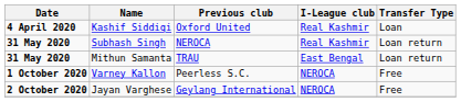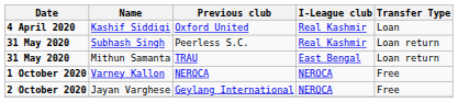 <table class="wikitable sortable">
 <tr>
 <th>Date</th>
 <th>Name</th>
 <th>Previous club</th>
 <th>I-League club</th>
 <th>Transfer Type</th>
 </tr>
 <tr>
 <td><strong>4 April 2020</strong></td>
 <td> <a href='#'>Kashif Siddiqi</a></td>
 <td> <a href='#'>Oxford United</a></td>
 <td> <a href='#'>Real Kashmir</a></td>
 <td>Loan</td>
 </tr>
 <tr>
 <td><strong>31 May 2020</strong></td>
 <td> <a href='#'>Subhash Singh</a></td>
-<td> <a href='#'>NEROCA</a></td>
+<td> Peerless S.C.</td>
 <td> <a href='#'>Real Kashmir</a></td>
 <td>Loan return</td>
 </tr>
 <tr>
 <td><strong>31 May 2020</strong></td>
 <td> Mithun Samanta</td>
 <td> <a href='#'>TRAU</a></td>
 <td> <a href='#'>East Bengal</a></td>
 <td>Loan return</td>
 </tr>
 <tr>
 <td><strong>1 October 2020</strong></td>
 <td> <a href='#'>Varney Kallon</a></td>
-<td> Peerless S.C.</td>
+<td> <a href='#'>NEROCA</a></td>
 <td> <a href='#'>NEROCA</a></td>
 <td>Free</td>
 </tr>
 <tr>
 <td><strong>2 October 2020</strong></td>
 <td> Jayan Varghese</td>
 <td> <a href='#'>Geylang International</a></td>
 <td> <a href='#'>NEROCA</a></td>
 <td>Free</td>
 </tr>
 <tr>
 </tr>
 </table>
